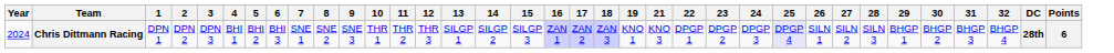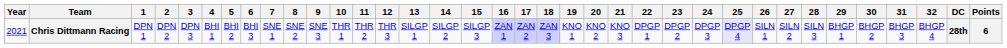 <table class="wikitable" style="text-align:center; font-size:85%">
 <tr>
 <th>Year</th>
 <th>Team</th>
 <th>1</th>
 <th>2</th>
 <th>3</th>
 <th>4</th>
 <th>5</th>
 <th>6</th>
 <th>7</th>
 <th>8</th>
 <th>9</th>
 <th>10</th>
 <th>11</th>
 <th>12</th>
 <th>13</th>
 <th>14</th>
 <th>15</th>
 <th>16</th>
 <th>17</th>
 <th>18</th>
 <th>19</th>
+<th>20</th>
 <th>21</th>
 <th>22</th>
 <th>23</th>
 <th>24</th>
 <th>25</th>
 <th>26</th>
 <th>27</th>
 <th>28</th>
 <th>29</th>
 <th>30</th>
 <th>31</th>
 <th>32</th>
 <th>DC</th>
 <th>Points</th>
 </tr>
 <tr>
-<td><a href='#'>2024</a></td>
+<td><a href='#'>2021</a></td>
 <th nowrap>Chris Dittmann Racing</th>
 <td><a href='#'>DPN<br>1</a></td>
 <td><a href='#'>DPN<br>2</a></td>
 <td><a href='#'>DPN<br>3</a></td>
 <td><a href='#'>BHI<br>1</a></td>
 <td><a href='#'>BHI<br>2</a></td>
 <td><a href='#'>BHI<br>3</a></td>
 <td><a href='#'>SNE<br>1</a></td>
 <td><a href='#'>SNE<br>2</a></td>
 <td><a href='#'>SNE<br>3</a></td>
 <td><a href='#'>THR<br>1</a></td>
 <td><a href='#'>THR<br>2</a></td>
 <td><a href='#'>THR<br>3</a></td>
 <td><a href='#'>SILGP<br>1</a></td>
 <td><a href='#'>SILGP<br>2</a></td>
 <td><a href='#'>SILGP<br>3</a></td>
 <td style="background:#CFCFFF;"><a href='#'>ZAN<br>1</a><br></td>
 <td style="background:#CFCFFF;"><a href='#'>ZAN<br>2</a><br></td>
 <td style="background:#CFCFFF;"><a href='#'>ZAN<br>3</a><br></td>
 <td><a href='#'>KNO<br>1</a></td>
+<td><a href='#'>KNO<br>2</a></td>
 <td><a href='#'>KNO<br>3</a></td>
 <td><a href='#'>DPGP<br>1</a></td>
 <td><a href='#'>DPGP<br>2</a></td>
 <td><a href='#'>DPGP<br>3</a></td>
 <td style="background: lavender;"><a href='#'>DPGP<br>4</a></td>
 <td><a href='#'>SILN<br>1</a></td>
 <td><a href='#'>SILN<br>2</a></td>
 <td><a href='#'>SILN<br>3</a></td>
 <td><a href='#'>BHGP<br>1</a></td>
 <td><a href='#'>BHGP<br>2</a></td>
 <td><a href='#'>BHGP<br>3</a></td>
 <td><a href='#'>BHGP<br>4</a></td>
 <th>28th</th>
 <th>6</th>
 </tr>
 </table>
